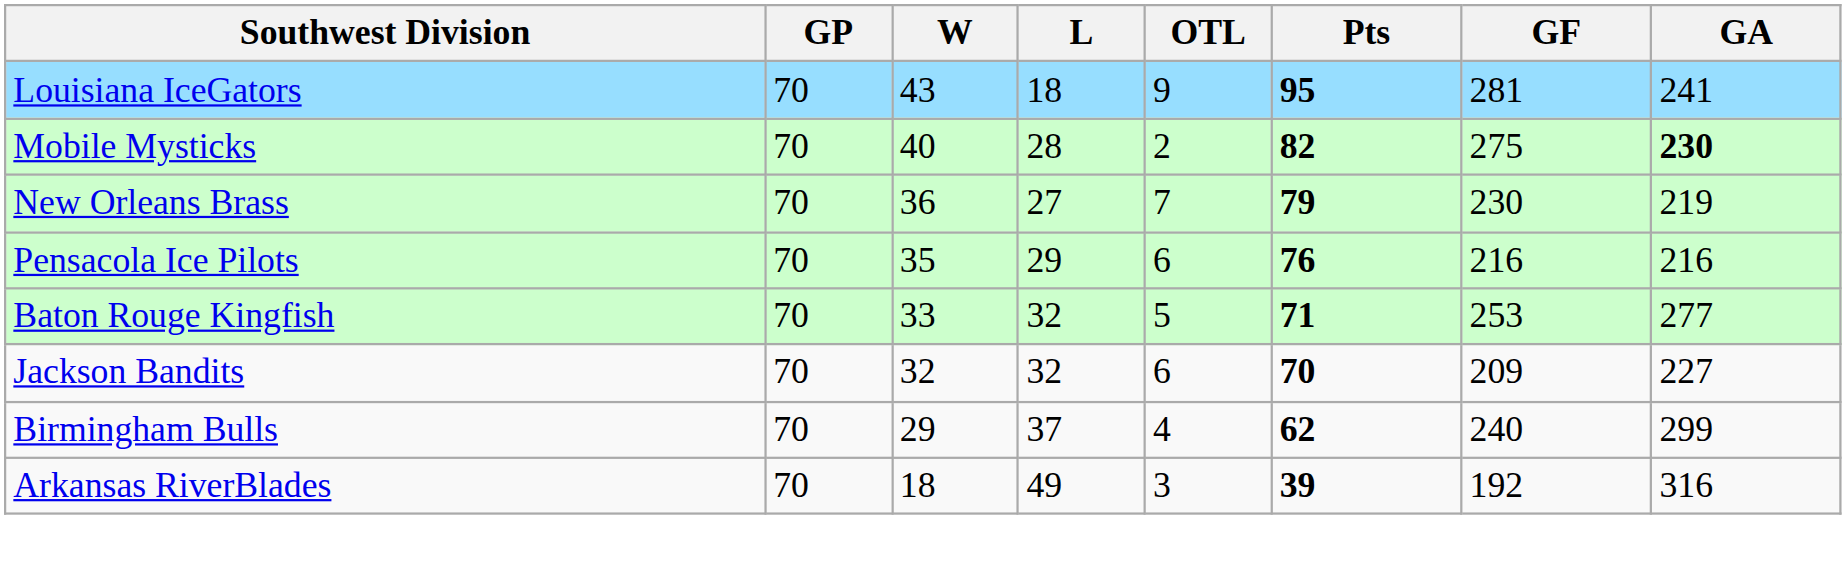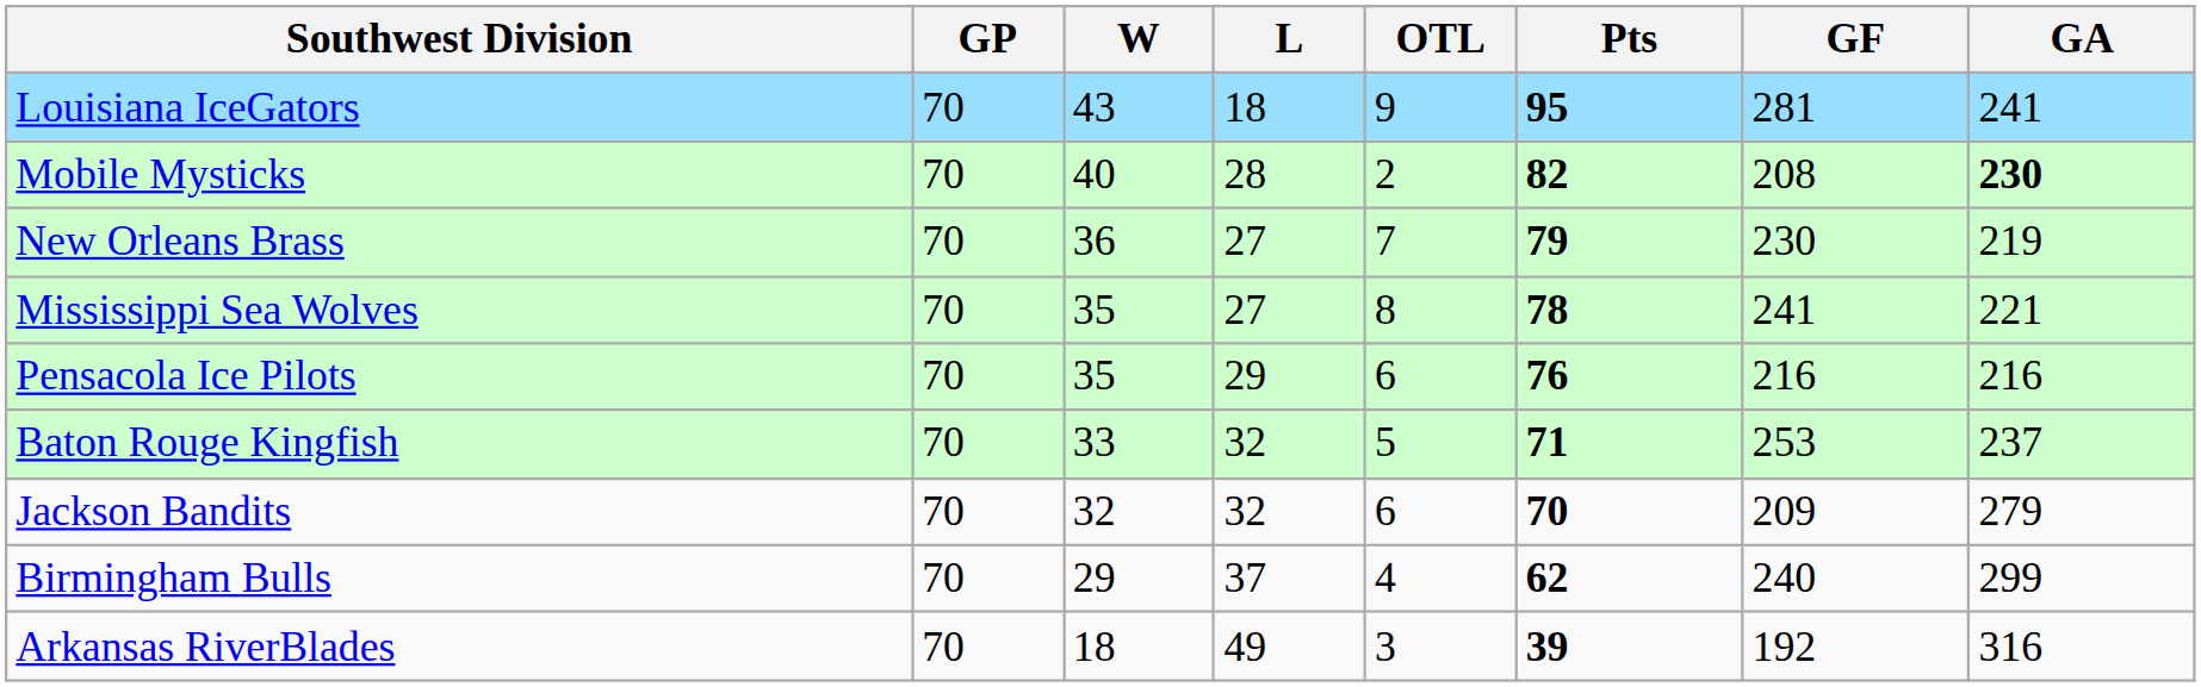 <table class="wikitable">
 <tr>
 <th bgcolor="#DDDDFF" width="30%">Southwest Division</th>
 <th bgcolor="#DDDDFF" width="5%">GP</th>
 <th bgcolor="#DDDDFF" width="5%">W</th>
 <th bgcolor="#DDDDFF" width="5%">L</th>
 <th bgcolor="#DDDDFF" width="5%">OTL</th>
 <th bgcolor="#DDDDFF" width="7.5%">Pts</th>
 <th bgcolor="#DDDDFF" width="7.5%">GF</th>
 <th bgcolor="#DDDDFF" width="7.5%">GA</th>
 </tr>
 <tr bgcolor="#97DEFF">
 <td><a href='#'>Louisiana IceGators</a></td>
 <td>70</td>
 <td>43</td>
 <td>18</td>
 <td>9</td>
 <td><strong>95</strong></td>
 <td>281</td>
 <td>241</td>
 </tr>
 <tr bgcolor="#ccffcc">
 <td><a href='#'>Mobile Mysticks</a></td>
 <td>70</td>
 <td>40</td>
 <td>28</td>
 <td>2</td>
 <td><strong>82</strong></td>
-<td>275</td>
+<td>208</td>
 <td><strong>230</strong></td>
 </tr>
 <tr bgcolor="#ccffcc">
 <td><a href='#'>New Orleans Brass</a></td>
 <td>70</td>
 <td>36</td>
 <td>27</td>
 <td>7</td>
 <td><strong>79</strong></td>
 <td>230</td>
 <td>219</td>
+</tr>
+<tr bgcolor="#ccffcc">
+<td><a href='#'>Mississippi Sea Wolves</a></td>
+<td>70</td>
+<td>35</td>
+<td>27</td>
+<td>8</td>
+<td><strong>78</strong></td>
+<td>241</td>
+<td>221</td>
 </tr>
 <tr bgcolor="#ccffcc">
 <td><a href='#'>Pensacola Ice Pilots</a></td>
 <td>70</td>
 <td>35</td>
 <td>29</td>
 <td>6</td>
 <td><strong>76</strong></td>
 <td>216</td>
 <td>216</td>
 </tr>
 <tr bgcolor="#ccffcc">
 <td><a href='#'>Baton Rouge Kingfish</a></td>
 <td>70</td>
 <td>33</td>
 <td>32</td>
 <td>5</td>
 <td><strong>71</strong></td>
 <td>253</td>
-<td>277</td>
+<td>237</td>
 </tr>
 <tr>
 <td><a href='#'>Jackson Bandits</a></td>
 <td>70</td>
 <td>32</td>
 <td>32</td>
 <td>6</td>
 <td><strong>70</strong></td>
 <td>209</td>
-<td>227</td>
+<td>279</td>
 </tr>
 <tr>
 <td><a href='#'>Birmingham Bulls</a></td>
 <td>70</td>
 <td>29</td>
 <td>37</td>
 <td>4</td>
 <td><strong>62</strong></td>
 <td>240</td>
 <td>299</td>
 </tr>
 <tr>
 <td><a href='#'>Arkansas RiverBlades</a></td>
 <td>70</td>
 <td>18</td>
 <td>49</td>
 <td>3</td>
 <td><strong>39</strong></td>
 <td>192</td>
 <td>316</td>
 </tr>
 </table>
